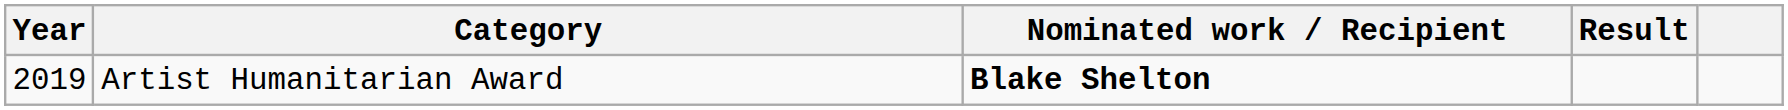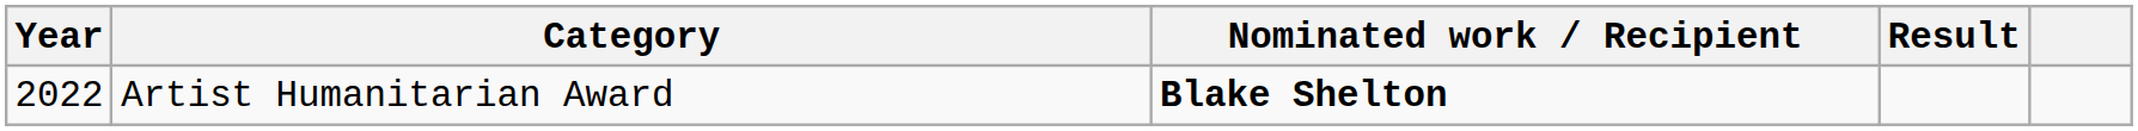 <table class="wikitable plainrowheaders" style="width:85%;">
 <tr>
 <th scope="col" style="width:4%;">Year</th>
 <th scope="col" style="width:50%;">Category</th>
 <th scope="col" style="width:35%;">Nominated work / Recipient</th>
 <th scope="col" style="width:6%;">Result</th>
 <th scope="col" style="width:6%;"></th>
 </tr>
 <tr>
-<td>2019</td>
+<td>2022</td>
 <td>Artist Humanitarian Award</td>
 <td><strong>Blake Shelton</strong></td>
 <td></td>
 <td></td>
 </tr>
 </table>
